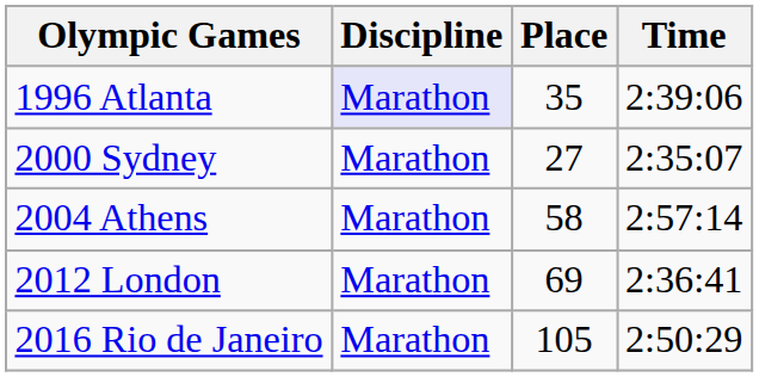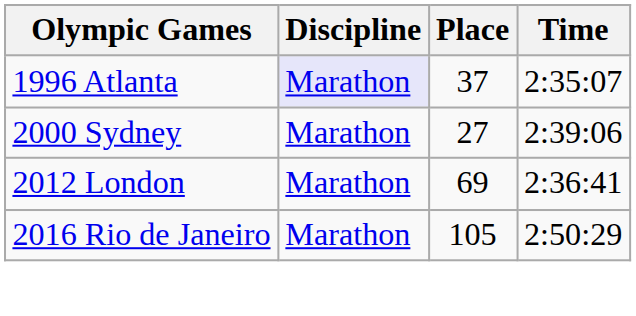 <table class="wikitable">
 <tr>
 <th>Olympic Games</th>
 <th>Discipline</th>
 <th>Place</th>
 <th>Time</th>
 </tr>
 <tr>
 <td> <a href='#'>1996 Atlanta</a></td>
 <td style="background: lavender;"><a href='#'>Marathon</a></td>
-<td align=center>35</td>
-<td>2:39:06</td>
+<td align=center>37</td>
+<td>2:35:07</td>
 </tr>
 <tr>
 <td> <a href='#'>2000 Sydney</a></td>
 <td><a href='#'>Marathon</a></td>
 <td align=center>27</td>
-<td>2:35:07</td>
-</tr>
-<tr>
-<td> <a href='#'>2004 Athens</a></td>
-<td><a href='#'>Marathon</a></td>
-<td align=center>58</td>
-<td>2:57:14</td>
+<td>2:39:06</td>
 </tr>
 <tr>
 <td> <a href='#'>2012 London</a></td>
 <td><a href='#'>Marathon</a></td>
 <td align=center>69</td>
 <td>2:36:41</td>
 </tr>
 <tr>
 <td> <a href='#'>2016 Rio de Janeiro</a></td>
 <td><a href='#'>Marathon</a></td>
 <td align=center>105</td>
 <td>2:50:29</td>
 </tr>
 </table>
